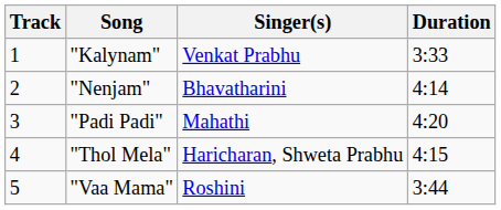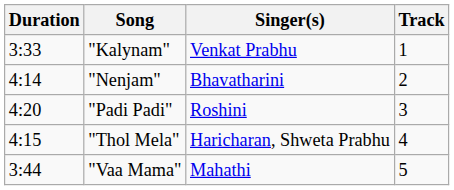 <table class="wikitable" style="font-size:95%;">
 <tr>
-<th>Track</th>
+<th>Duration</th>
 <th>Song</th>
 <th>Singer(s)</th>
-<th>Duration</th>
+<th>Track</th>
 </tr>
 <tr>
-<td>1</td>
+<td>3:33</td>
 <td>"Kalynam"</td>
 <td><a href='#'>Venkat Prabhu</a></td>
-<td>3:33</td>
+<td>1</td>
 </tr>
 <tr>
-<td>2</td>
+<td>4:14</td>
 <td>"Nenjam"</td>
 <td><a href='#'>Bhavatharini</a></td>
-<td>4:14</td>
+<td>2</td>
 </tr>
 <tr>
+<td>4:20</td>
+<td>"Padi Padi"</td>
+<td><a href='#'>Roshini</a></td>
 <td>3</td>
-<td>"Padi Padi"</td>
-<td><a href='#'>Mahathi</a></td>
-<td>4:20</td>
 </tr>
 <tr>
-<td>4</td>
+<td>4:15</td>
 <td>"Thol Mela"</td>
 <td><a href='#'>Haricharan</a>, Shweta Prabhu</td>
-<td>4:15</td>
+<td>4</td>
 </tr>
 <tr>
+<td>3:44</td>
+<td>"Vaa Mama"</td>
+<td><a href='#'>Mahathi</a></td>
 <td>5</td>
-<td>"Vaa Mama"</td>
-<td><a href='#'>Roshini</a></td>
-<td>3:44</td>
 </tr>
 </table>
